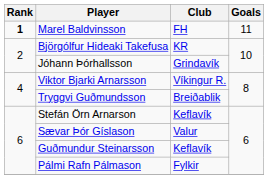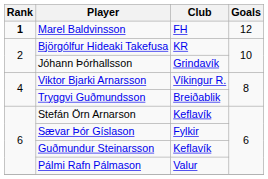 <table class="wikitable" style="text-align:center;">
 <tr>
 <th>Rank</th>
 <th>Player</th>
 <th>Club</th>
 <th>Goals</th>
 </tr>
 <tr>
 <td><strong>1</strong></td>
 <td align="left"> <a href='#'>Marel Baldvinsson</a></td>
 <td align="left"><a href='#'>FH</a></td>
-<td>11</td>
+<td>12</td>
 </tr>
 <tr>
 <td rowspan=2>2</td>
 <td align="left"> <a href='#'>Björgólfur Hideaki Takefusa</a></td>
 <td align="left"><a href='#'>KR</a></td>
 <td rowspan=2>10</td>
 </tr>
 <tr>
 <td align="left"> Jóhann Þórhallsson</td>
 <td align="left"><a href='#'>Grindavík</a></td>
 </tr>
 <tr>
 <td rowspan=2>4</td>
 <td align="left"> <a href='#'>Viktor Bjarki Arnarsson</a></td>
 <td align="left"><a href='#'>Víkingur R.</a></td>
 <td rowspan=2>8</td>
 </tr>
 <tr>
 <td align="left"> <a href='#'>Tryggvi Guðmundsson</a></td>
 <td align="left"><a href='#'>Breiðablik</a></td>
 </tr>
 <tr>
 <td rowspan=4>6</td>
 <td align="left"> Stefán Örn Arnarson</td>
 <td align="left"><a href='#'>Keflavík</a></td>
 <td rowspan=4>6</td>
 </tr>
 <tr>
 <td align="left"> <a href='#'>Sævar Þór Gíslason</a></td>
-<td align="left"><a href='#'>Valur</a></td>
+<td align="left"><a href='#'>Fylkir</a></td>
 </tr>
 <tr>
 <td align="left"> <a href='#'>Guðmundur Steinarsson</a></td>
 <td align="left"><a href='#'>Keflavík</a></td>
 </tr>
 <tr>
 <td align="left"> <a href='#'>Pálmi Rafn Pálmason</a></td>
-<td align="left"><a href='#'>Fylkir</a></td>
+<td align="left"><a href='#'>Valur</a></td>
 </tr>
 <tr>
 </tr>
 </table>
